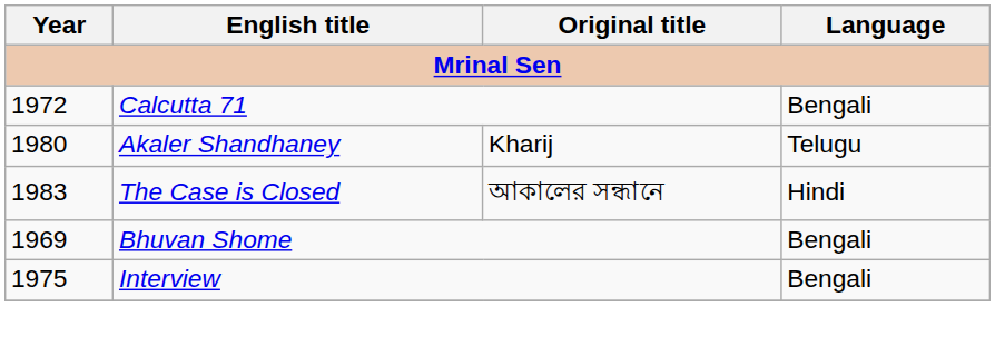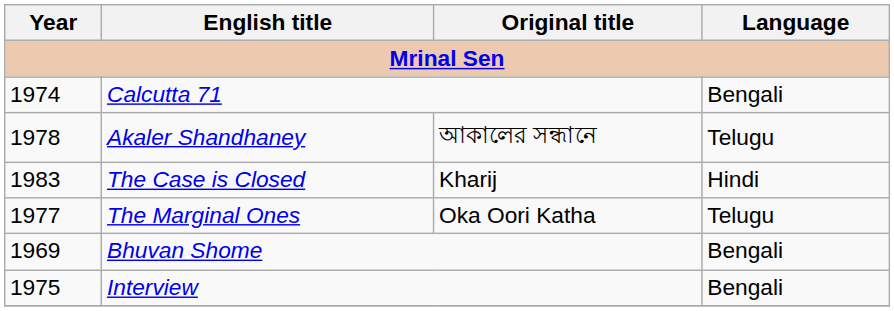 <table class="sortable wikitable" style="width:100%; margin-bottom:4px" cellpadding="5">
 <tr>
 <th scope="col">Year</th>
 <th scope="col">English title</th>
 <th scope="col">Original title</th>
 <th scope="col">Language</th>
 </tr>
 <tr>
 <th colspan="4" style="background:#EDC9AF"><a href='#'>Mrinal Sen</a></th>
 </tr>
 <tr>
-<td>1972</td>
+<td>1974</td>
 <td colspan="2"><em><a href='#'>Calcutta 71</a></em></td>
 <td>Bengali</td>
 </tr>
 <tr>
-<td>1980</td>
+<td>1978</td>
 <td><em><a href='#'>Akaler Shandhaney</a></em></td>
-<td>Kharij</td>
+<td>আকালের সন্ধানে</td>
 <td>Telugu</td>
 </tr>
 <tr>
 <td>1983</td>
 <td><em><a href='#'>The Case is Closed</a></em></td>
-<td>আকালের সন্ধানে</td>
+<td>Kharij</td>
 <td>Hindi</td>
+</tr>
+<tr>
+<td>1977</td>
+<td><em><a href='#'>The Marginal Ones</a></em></td>
+<td>Oka Oori Katha</td>
+<td>Telugu</td>
 </tr>
 <tr>
 <td>1969</td>
 <td colspan="2"><em><a href='#'>Bhuvan Shome</a></em></td>
 <td>Bengali</td>
 </tr>
 <tr>
 <td>1975</td>
 <td colspan="2"><em><a href='#'>Interview</a></em></td>
 <td>Bengali</td>
 </tr>
 <tr>
 </tr>
 </table>
